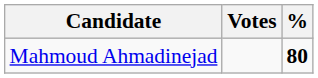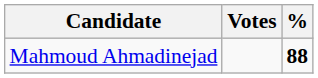 <table class="wikitable" style="text-align:center;">
 <tr>
 <th>Candidate</th>
 <th>Votes</th>
 <th>%</th>
 </tr>
 <tr>
 <td><a href='#'>Mahmoud Ahmadinejad</a></td>
 <td></td>
-<td><strong>80</strong></td>
+<td><strong>88</strong></td>
 </tr>
 </table>
